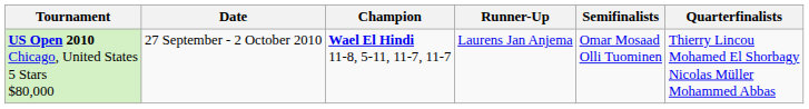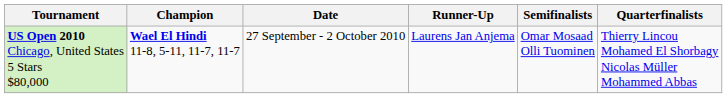 <table class="wikitable" style="font-size:88%">
 <tr>
 <th>Tournament</th>
+<th>Champion</th>
 <th>Date</th>
-<th>Champion</th>
 <th>Runner-Up</th>
 <th>Semifinalists</th>
 <th>Quarterfinalists</th>
 </tr>
 <tr valign=top>
 <td style="background:#D4F1C5;"><strong><a href='#'>US Open</a> 2010</strong><br> <a href='#'>Chicago</a>, United States<br>5 Stars<br>$80,000</td>
+<td> <strong><a href='#'>Wael El Hindi</a></strong><br>11-8, 5-11, 11-7, 11-7</td>
 <td>27 September - 2 October 2010</td>
-<td> <strong><a href='#'>Wael El Hindi</a></strong><br>11-8, 5-11, 11-7, 11-7</td>
 <td> <a href='#'>Laurens Jan Anjema</a></td>
 <td> <a href='#'>Omar Mosaad</a><br> <a href='#'>Olli Tuominen</a></td>
 <td> <a href='#'>Thierry Lincou</a><br> <a href='#'>Mohamed El Shorbagy</a><br> <a href='#'>Nicolas Müller</a><br> <a href='#'>Mohammed Abbas</a></td>
 </tr>
 </table>
